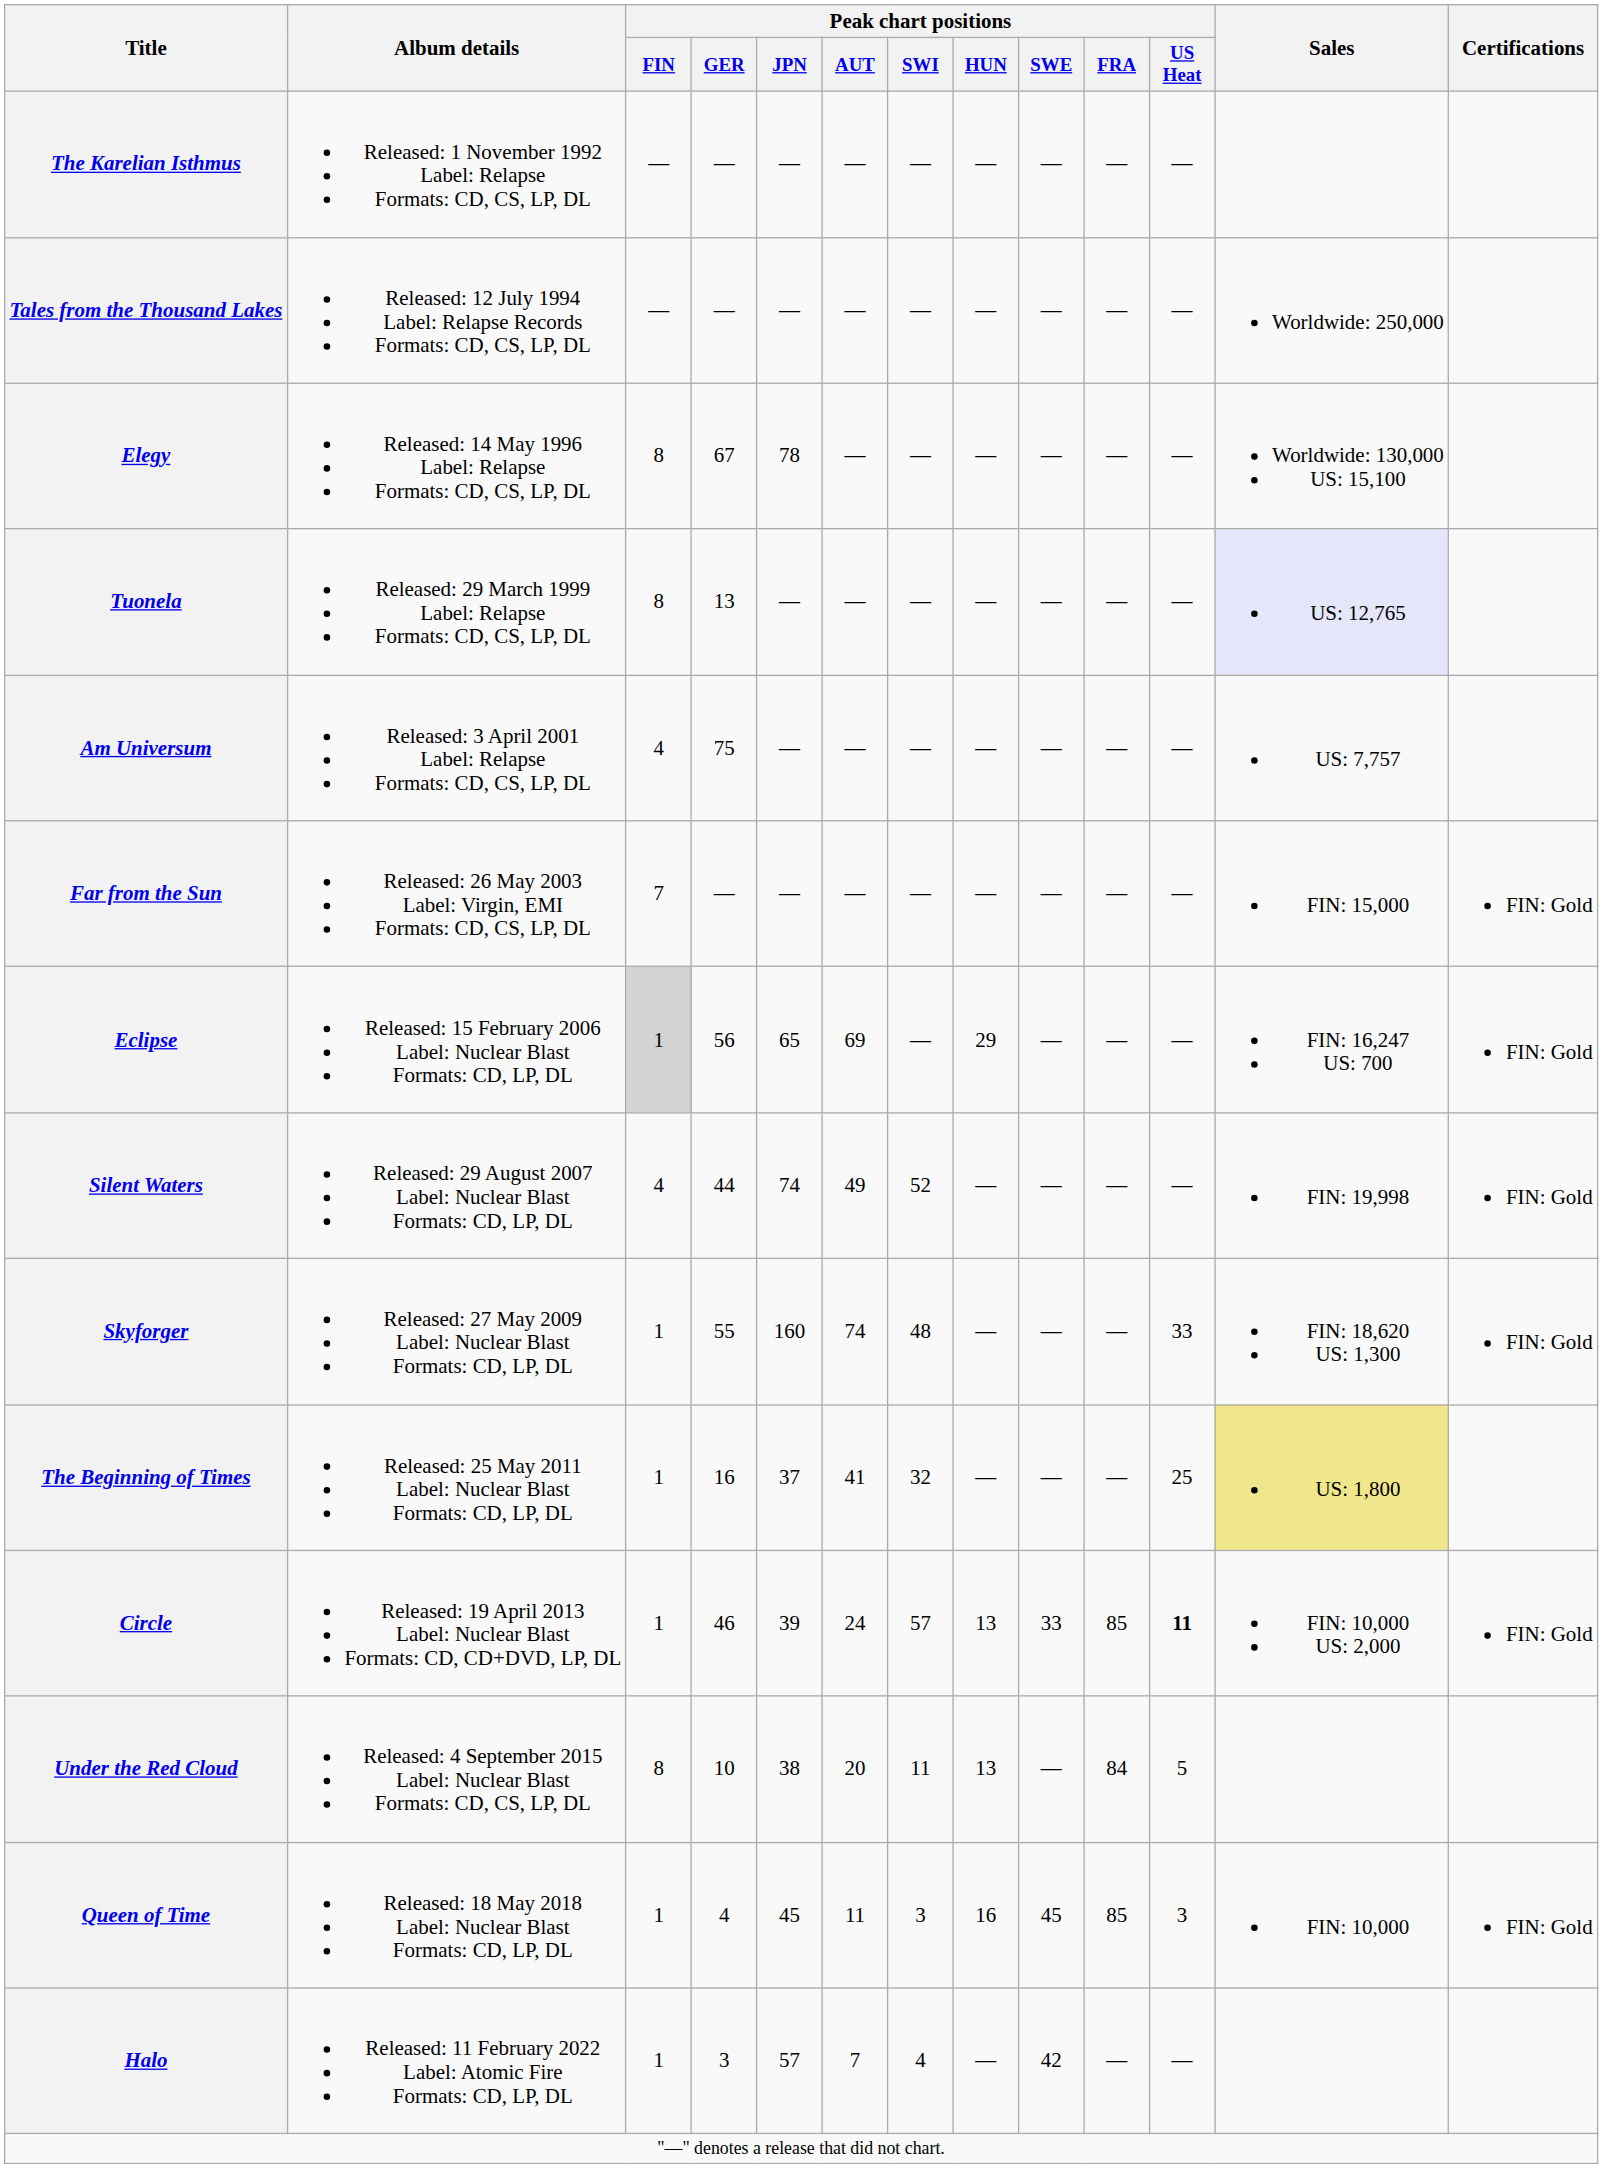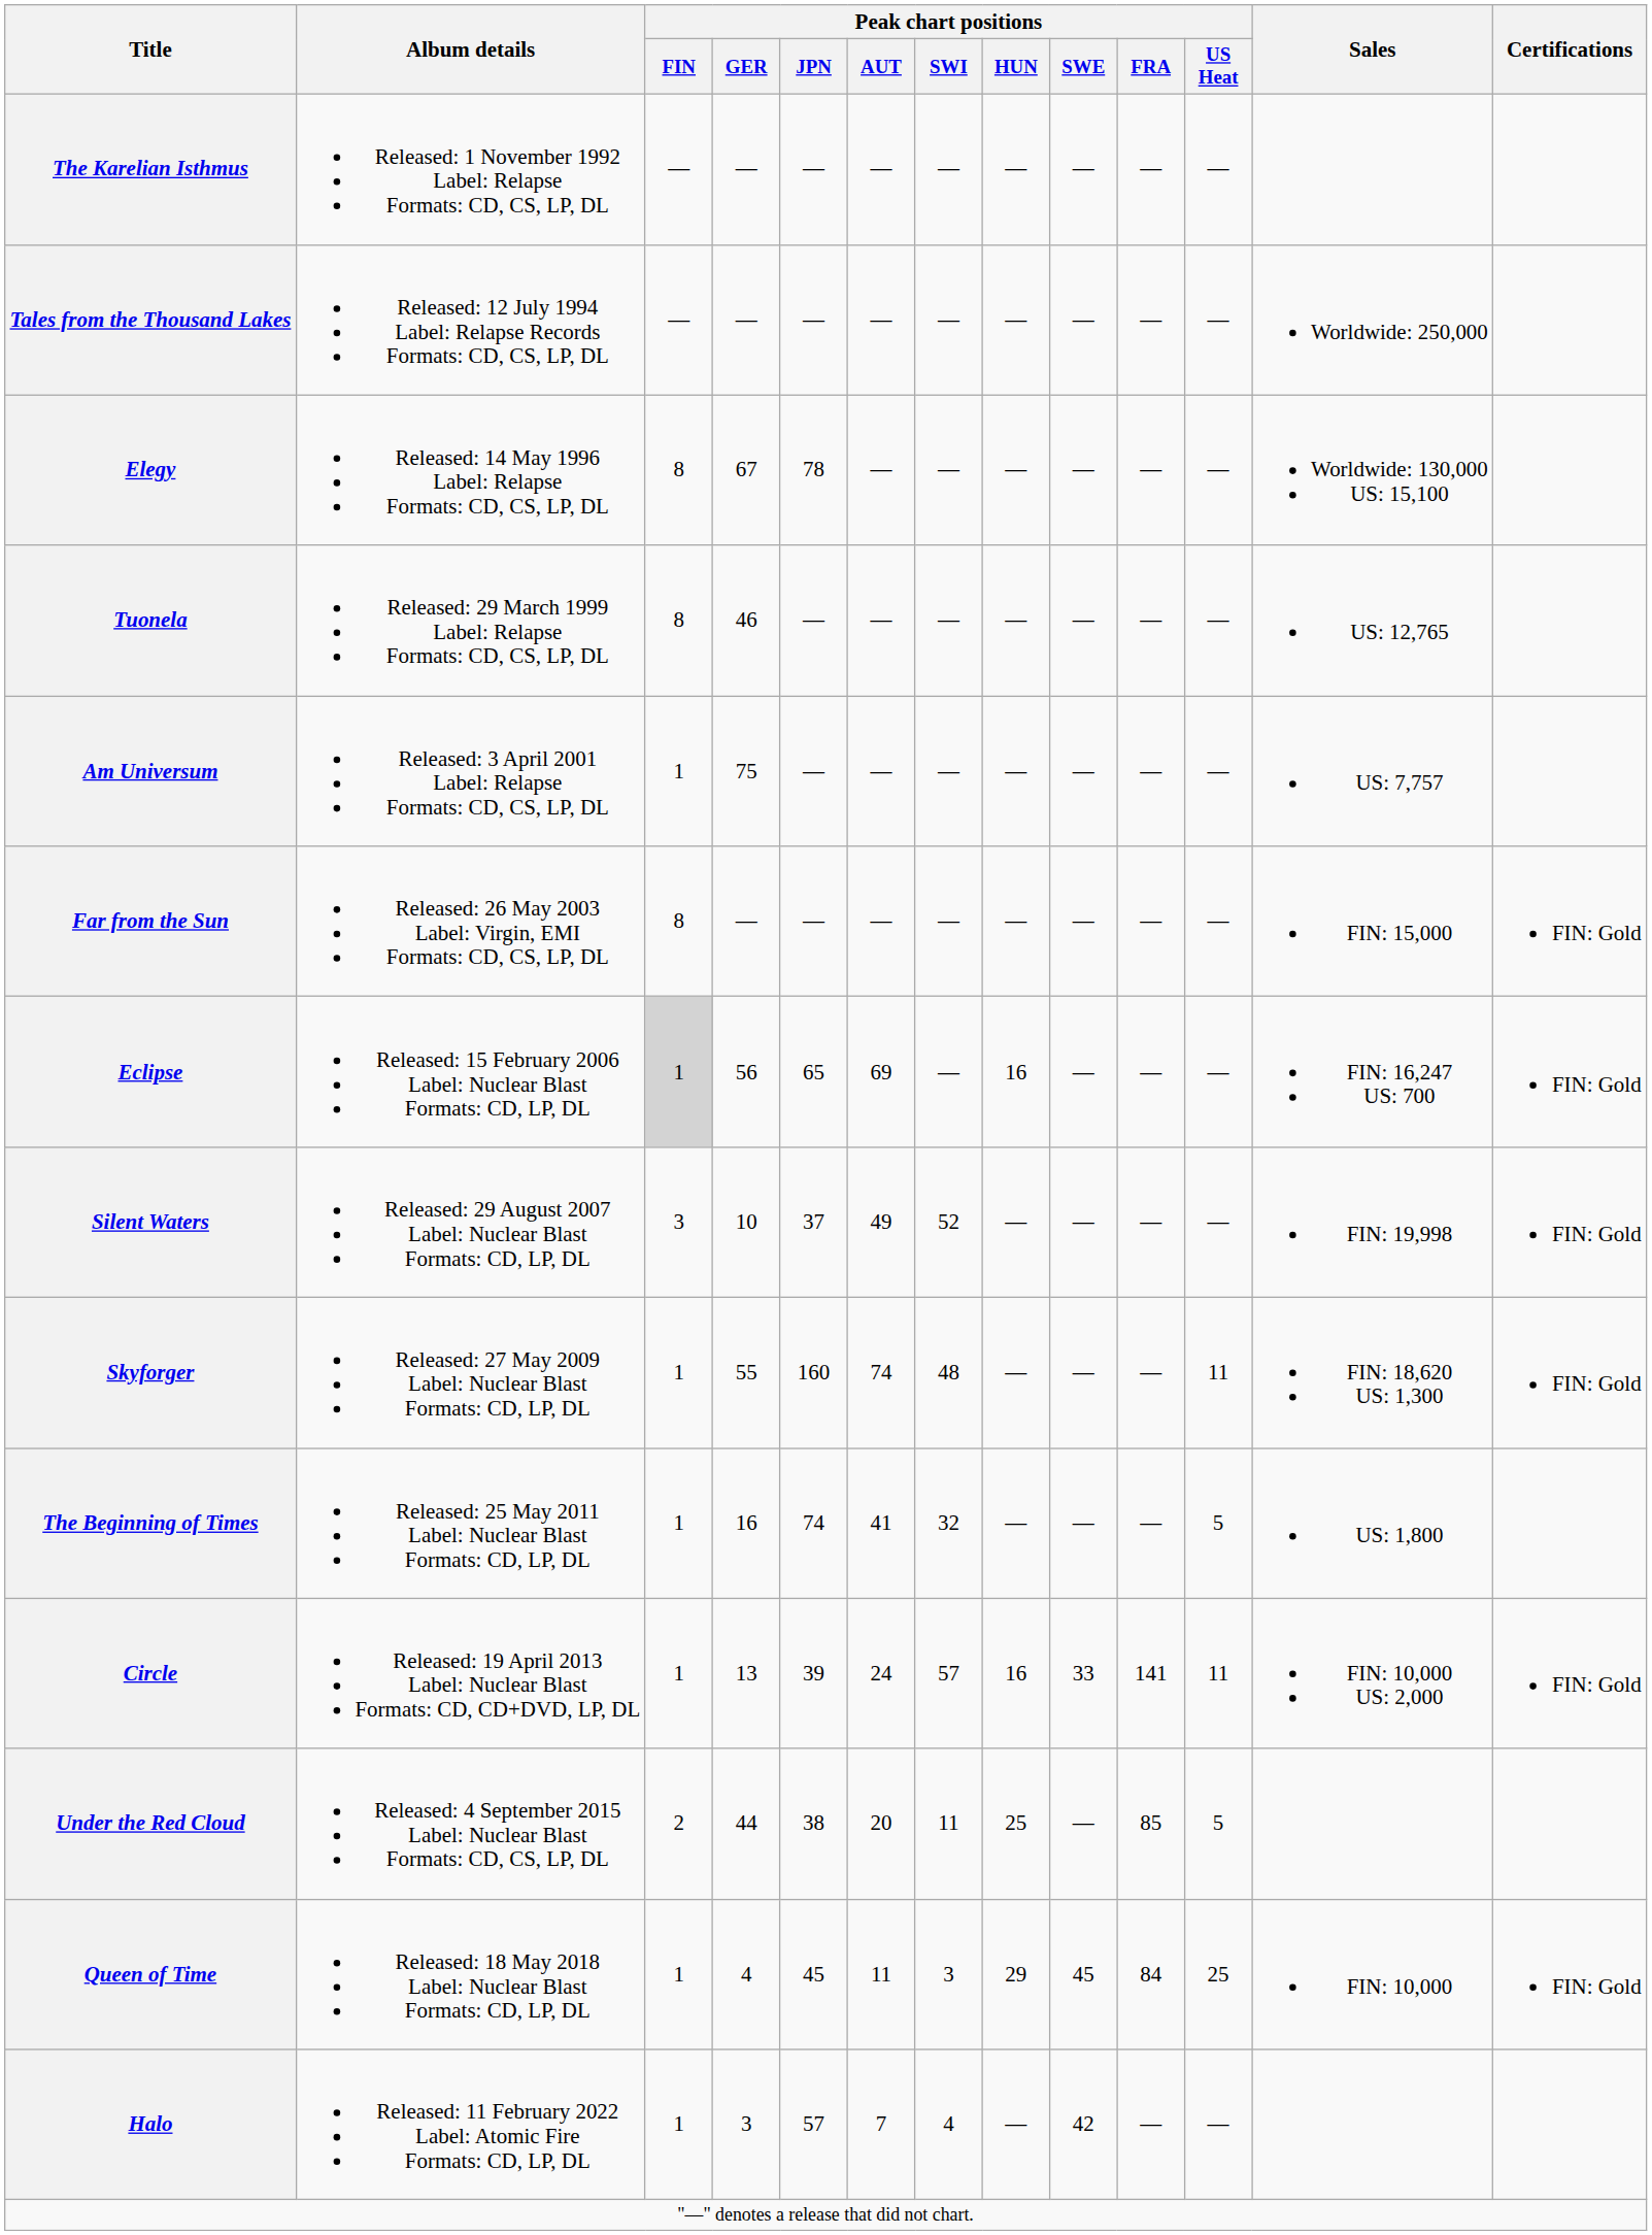 <table class="wikitable plainrowheaders" style="text-align:center;">
 <tr>
 <th scope="col" rowspan="2">Title</th>
 <th scope="col" rowspan="2">Album details</th>
 <th scope="col" colspan="9">Peak chart positions</th>
 <th scope="col" rowspan="2">Sales</th>
 <th scope="col" rowspan="2">Certifications</th>
 </tr>
 <tr>
 <th scope="col" style="width:3em;font-size:90%;"><a href='#'>FIN</a><br></th>
 <th scope="col" style="width:3em;font-size:90%;"><a href='#'>GER</a><br></th>
 <th scope="col" style="width:3em;font-size:90%;"><a href='#'>JPN</a><br></th>
 <th scope="col" style="width:3em;font-size:90%;"><a href='#'>AUT</a><br></th>
 <th scope="col" style="width:3em;font-size:90%;"><a href='#'>SWI</a><br></th>
 <th scope="col" style="width:3em;font-size:90%;"><a href='#'>HUN</a><br></th>
 <th scope="col" style="width:3em;font-size:90%;"><a href='#'>SWE</a><br></th>
 <th scope="col" style="width:3em;font-size:90%;"><a href='#'>FRA</a><br></th>
 <th scope="col" style="width:3em;font-size:90%;"><a href='#'>US <br>Heat</a><br></th>
 </tr>
 <tr>
 <th scope="row"><em><a href='#'>The Karelian Isthmus</a></em></th>
 <td><br><ul><li>Released: 1 November 1992</li><li>Label: Relapse</li><li>Formats: CD, CS, LP, DL</li></ul></td>
 <td style="text-align:center;">—</td>
 <td style="text-align:center;">—</td>
 <td style="text-align:center;">—</td>
 <td style="text-align:center;">—</td>
 <td style="text-align:center;">—</td>
 <td style="text-align:center;">—</td>
 <td style="text-align:center;">—</td>
 <td style="text-align:center;">—</td>
 <td style="text-align:center;">—</td>
 <td></td>
 <td></td>
 </tr>
 <tr>
 <th scope="row"><em><a href='#'>Tales from the Thousand Lakes</a></em></th>
 <td><br><ul><li>Released: 12 July 1994</li><li>Label: Relapse Records</li><li>Formats: CD, CS, LP, DL</li></ul></td>
 <td style="text-align:center;">—</td>
 <td style="text-align:center;">—</td>
 <td style="text-align:center;">—</td>
 <td style="text-align:center;">—</td>
 <td style="text-align:center;">—</td>
 <td style="text-align:center;">—</td>
 <td style="text-align:center;">—</td>
 <td style="text-align:center;">—</td>
 <td style="text-align:center;">—</td>
 <td><br><ul><li>Worldwide: 250,000</li></ul></td>
 <td></td>
 </tr>
 <tr>
 <th scope="row"><em><a href='#'>Elegy</a></em></th>
 <td><br><ul><li>Released: 14 May 1996</li><li>Label: Relapse</li><li>Formats: CD, CS, LP, DL</li></ul></td>
 <td style="text-align:center;">8</td>
 <td style="text-align:center;">67</td>
 <td style="text-align:center;">78</td>
 <td style="text-align:center;">—</td>
 <td style="text-align:center;">—</td>
 <td style="text-align:center;">—</td>
 <td style="text-align:center;">—</td>
 <td style="text-align:center;">—</td>
 <td style="text-align:center;">—</td>
 <td><br><ul><li>Worldwide: 130,000</li><li>US: 15,100</li></ul></td>
 <td></td>
 </tr>
 <tr>
 <th scope="row"><em><a href='#'>Tuonela</a></em></th>
 <td><br><ul><li>Released: 29 March 1999</li><li>Label: Relapse</li><li>Formats: CD, CS, LP, DL</li></ul></td>
 <td style="text-align:center;">8</td>
-<td style="text-align:center;">13</td>
+<td style="text-align:center;">46</td>
 <td style="text-align:center;">—</td>
 <td style="text-align:center;">—</td>
 <td style="text-align:center;">—</td>
 <td style="text-align:center;">—</td>
 <td style="text-align:center;">—</td>
 <td style="text-align:center;">—</td>
 <td style="text-align:center;">—</td>
-<td style="background: lavender;"><br><ul><li>US: 12,765</li></ul></td>
+<td><br><ul><li>US: 12,765</li></ul></td>
 <td></td>
 </tr>
 <tr>
 <th scope="row"><em><a href='#'>Am Universum</a></em></th>
 <td><br><ul><li>Released: 3 April 2001</li><li>Label: Relapse</li><li>Formats: CD, CS, LP, DL</li></ul></td>
-<td style="text-align:center;">4</td>
+<td style="text-align:center;">1</td>
 <td style="text-align:center;">75</td>
 <td style="text-align:center;">—</td>
 <td style="text-align:center;">—</td>
 <td style="text-align:center;">—</td>
 <td style="text-align:center;">—</td>
 <td style="text-align:center;">—</td>
 <td style="text-align:center;">—</td>
 <td style="text-align:center;">—</td>
 <td><br><ul><li>US: 7,757</li></ul></td>
 <td></td>
 </tr>
 <tr>
 <th scope="row"><em><a href='#'>Far from the Sun</a></em></th>
 <td><br><ul><li>Released: 26 May 2003</li><li>Label: Virgin, EMI</li><li>Formats: CD, CS, LP, DL</li></ul></td>
-<td style="text-align:center;">7</td>
+<td style="text-align:center;">8</td>
 <td style="text-align:center;">—</td>
 <td style="text-align:center;">—</td>
 <td style="text-align:center;">—</td>
 <td style="text-align:center;">—</td>
 <td style="text-align:center;">—</td>
 <td style="text-align:center;">—</td>
 <td style="text-align:center;">—</td>
 <td style="text-align:center;">—</td>
 <td><br><ul><li>FIN: 15,000</li></ul></td>
 <td><br><ul><li>FIN: Gold</li></ul></td>
 </tr>
 <tr>
 <th scope="row"><em><a href='#'>Eclipse</a></em></th>
 <td><br><ul><li>Released: 15 February 2006</li><li>Label: Nuclear Blast</li><li>Formats: CD, LP, DL</li></ul></td>
 <td style="background: lightgrey; text-align:center;">1</td>
 <td style="text-align:center;">56</td>
 <td style="text-align:center;">65</td>
 <td style="text-align:center;">69</td>
 <td style="text-align:center;">—</td>
-<td style="text-align:center;">29</td>
+<td style="text-align:center;">16</td>
 <td style="text-align:center;">—</td>
 <td style="text-align:center;">—</td>
 <td style="text-align:center;">—</td>
 <td><br><ul><li>FIN: 16,247</li><li>US: 700</li></ul></td>
 <td><br><ul><li>FIN: Gold</li></ul></td>
 </tr>
 <tr>
 <th scope="row"><em><a href='#'>Silent Waters</a></em></th>
 <td><br><ul><li>Released: 29 August 2007</li><li>Label: Nuclear Blast</li><li>Formats: CD, LP, DL</li></ul></td>
-<td style="text-align:center;">4</td>
-<td style="text-align:center;">44</td>
-<td style="text-align:center;">74</td>
+<td style="text-align:center;">3</td>
+<td style="text-align:center;">10</td>
+<td style="text-align:center;">37</td>
 <td style="text-align:center;">49</td>
 <td style="text-align:center;">52</td>
 <td style="text-align:center;">—</td>
 <td style="text-align:center;">—</td>
 <td style="text-align:center;">—</td>
 <td style="text-align:center;">—</td>
 <td><br><ul><li>FIN: 19,998</li></ul></td>
 <td><br><ul><li>FIN: Gold</li></ul></td>
 </tr>
 <tr>
 <th scope="row"><em><a href='#'>Skyforger</a></em></th>
 <td><br><ul><li>Released: 27 May 2009</li><li>Label: Nuclear Blast</li><li>Formats: CD, LP, DL</li></ul></td>
 <td style="text-align:center;">1</td>
 <td style="text-align:center;">55</td>
 <td style="text-align:center;">160</td>
 <td style="text-align:center;">74</td>
 <td style="text-align:center;">48</td>
 <td style="text-align:center;">—</td>
 <td style="text-align:center;">—</td>
 <td style="text-align:center;">—</td>
-<td style="text-align:center;">33</td>
+<td style="text-align:center;">11</td>
 <td><br><ul><li>FIN: 18,620</li><li>US: 1,300</li></ul></td>
 <td><br><ul><li>FIN: Gold</li></ul></td>
 </tr>
 <tr>
 <th scope="row"><em><a href='#'>The Beginning of Times</a></em></th>
 <td><br><ul><li>Released: 25 May 2011</li><li>Label: Nuclear Blast</li><li>Formats: CD, LP, DL</li></ul></td>
 <td style="text-align:center;">1</td>
 <td style="text-align:center;">16</td>
-<td style="text-align:center;">37</td>
+<td style="text-align:center;">74</td>
 <td style="text-align:center;">41</td>
 <td style="text-align:center;">32</td>
 <td style="text-align:center;">—</td>
 <td style="text-align:center;">—</td>
 <td style="text-align:center;">—</td>
-<td style="text-align:center;">25</td>
-<td style="background: khaki;"><br><ul><li>US: 1,800</li></ul></td>
+<td style="text-align:center;">5</td>
+<td><br><ul><li>US: 1,800</li></ul></td>
 <td></td>
 </tr>
 <tr>
 <th scope="row"><em><a href='#'>Circle</a></em></th>
 <td><br><ul><li>Released: 19 April 2013</li><li>Label: Nuclear Blast</li><li>Formats: CD, CD+DVD, LP, DL</li></ul></td>
 <td style="text-align:center;">1</td>
-<td style="text-align:center;">46</td>
+<td style="text-align:center;">13</td>
 <td style="text-align:center;">39</td>
 <td style="text-align:center;">24</td>
 <td style="text-align:center;">57</td>
-<td style="text-align:center;">13</td>
+<td style="text-align:center;">16</td>
 <td style="text-align:center;">33</td>
-<td style="text-align:center;">85</td>
-<td style="text-align:center;"><strong>11</strong></td>
+<td style="text-align:center;">141</td>
+<td style="text-align:center;">11</td>
 <td><br><ul><li>FIN: 10,000</li><li>US: 2,000</li></ul></td>
 <td><br><ul><li>FIN: Gold</li></ul></td>
 </tr>
 <tr>
 <th scope="row"><em><a href='#'>Under the Red Cloud</a></em></th>
 <td><br><ul><li>Released: 4 September 2015</li><li>Label: Nuclear Blast</li><li>Formats: CD, CS, LP, DL</li></ul></td>
-<td style="text-align:center;">8</td>
-<td style="text-align:center;">10</td>
+<td style="text-align:center;">2</td>
+<td style="text-align:center;">44</td>
 <td style="text-align:center;">38</td>
 <td style="text-align:center;">20</td>
 <td style="text-align:center;">11</td>
-<td style="text-align:center;">13</td>
+<td style="text-align:center;">25</td>
 <td style="text-align:center;">—</td>
-<td style="text-align:center;">84</td>
+<td style="text-align:center;">85</td>
 <td style="text-align:center;">5</td>
 <td></td>
 <td></td>
 </tr>
 <tr>
 <th scope="row"><em><a href='#'>Queen of Time</a></em></th>
 <td><br><ul><li>Released: 18 May 2018</li><li>Label: Nuclear Blast</li><li>Formats: CD, LP, DL</li></ul></td>
 <td style="text-align:center;">1</td>
 <td style="text-align:center;">4</td>
 <td style="text-align:center;">45</td>
 <td style="text-align:center;">11</td>
 <td style="text-align:center;">3</td>
-<td style="text-align:center;">16</td>
+<td style="text-align:center;">29</td>
 <td style="text-align:center;">45</td>
-<td style="text-align:center;">85</td>
-<td style="text-align:center;">3</td>
+<td style="text-align:center;">84</td>
+<td style="text-align:center;">25</td>
 <td><br><ul><li>FIN: 10,000</li></ul></td>
 <td><br><ul><li>FIN: Gold</li></ul></td>
 </tr>
 <tr>
 <th scope="row"><em><a href='#'>Halo</a></em></th>
 <td><br><ul><li>Released: 11 February 2022</li><li>Label: Atomic Fire</li><li>Formats: CD, LP, DL</li></ul></td>
 <td style="text-align:center;">1</td>
 <td style="text-align:center;">3</td>
 <td style="text-align:center;">57</td>
 <td style="text-align:center;">7</td>
 <td style="text-align:center;">4</td>
 <td style="text-align:center;">—</td>
 <td style="text-align:center;">42</td>
 <td style="text-align:center;">—</td>
 <td style="text-align:center;">—</td>
 <td></td>
 <td></td>
 </tr>
 <tr>
 <td colspan="20" style="text-align:center; font-size:85%;">"—" denotes a release that did not chart.</td>
 </tr>
 </table>
